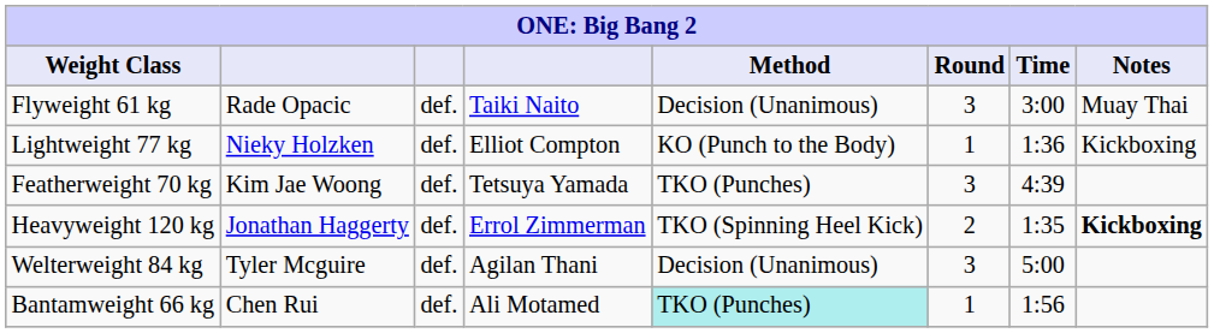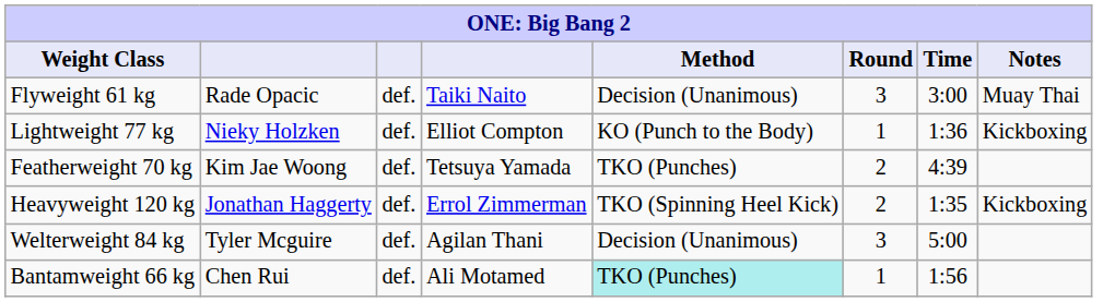 <table class="wikitable" style="font-size: 80%;">
 <tr>
 <th colspan="8" style="background-color: #ccf; color: #000080; text-align: center;"><strong>ONE: Big Bang 2</strong></th>
 </tr>
 <tr>
 <th colspan="1" style="background-color: #E6E8FA; color: #000000; text-align: center;">Weight Class</th>
 <th colspan="1" style="background-color: #E6E8FA; color: #000000; text-align: center;"></th>
 <th colspan="1" style="background-color: #E6E8FA; color: #000000; text-align: center;"></th>
 <th colspan="1" style="background-color: #E6E8FA; color: #000000; text-align: center;"></th>
 <th colspan="1" style="background-color: #E6E8FA; color: #000000; text-align: center;">Method</th>
 <th colspan="1" style="background-color: #E6E8FA; color: #000000; text-align: center;">Round</th>
 <th colspan="1" style="background-color: #E6E8FA; color: #000000; text-align: center;">Time</th>
 <th colspan="1" style="background-color: #E6E8FA; color: #000000; text-align: center;">Notes</th>
 </tr>
 <tr>
 <td>Flyweight 61 kg</td>
 <td> Rade Opacic</td>
 <td>def.</td>
 <td> <a href='#'>Taiki Naito</a></td>
 <td>Decision (Unanimous)</td>
 <td align=center>3</td>
 <td align=center>3:00</td>
 <td>Muay Thai</td>
 </tr>
 <tr>
 <td>Lightweight 77 kg</td>
 <td> <a href='#'>Nieky Holzken</a></td>
 <td>def.</td>
 <td> Elliot Compton</td>
 <td>KO (Punch to the Body)</td>
 <td align=center>1</td>
 <td align=center>1:36</td>
 <td>Kickboxing</td>
 </tr>
 <tr>
 <td>Featherweight 70 kg</td>
 <td> Kim Jae Woong</td>
 <td>def.</td>
 <td> Tetsuya Yamada</td>
 <td>TKO (Punches)</td>
-<td align=center>3</td>
+<td align=center>2</td>
 <td align=center>4:39</td>
 <td></td>
 </tr>
 <tr>
 <td>Heavyweight 120 kg</td>
 <td> <a href='#'>Jonathan Haggerty</a></td>
 <td>def.</td>
 <td> <a href='#'>Errol Zimmerman</a></td>
 <td>TKO (Spinning Heel Kick)</td>
 <td align=center>2</td>
 <td align=center>1:35</td>
-<td><strong>Kickboxing</strong></td>
+<td>Kickboxing</td>
 </tr>
 <tr>
 <td>Welterweight 84 kg</td>
 <td> Tyler Mcguire</td>
 <td>def.</td>
 <td> Agilan Thani</td>
 <td>Decision (Unanimous)</td>
 <td align=center>3</td>
 <td align=center>5:00</td>
 <td></td>
 </tr>
 <tr>
 <td>Bantamweight 66 kg</td>
 <td> Chen Rui</td>
 <td>def.</td>
 <td> Ali Motamed</td>
 <td style="background: paleturquoise;">TKO (Punches)</td>
 <td align=center>1</td>
 <td align=center>1:56</td>
 <td></td>
 </tr>
 </table>
